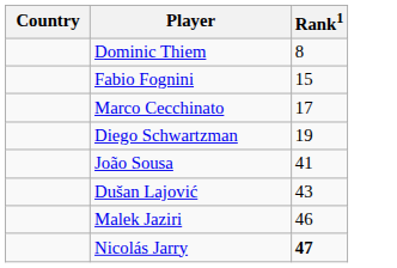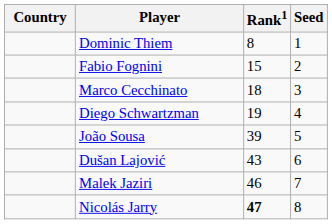 <table class="sortable wikitable">
 <tr>
 <th width="70">Country</th>
 <th width="175">Player</th>
 <th>Rank<sup>1</sup></th>
+<th>Seed</th>
 </tr>
 <tr>
 <td></td>
 <td><a href='#'>Dominic Thiem</a></td>
 <td>8</td>
+<td>1</td>
 </tr>
 <tr>
 <td></td>
 <td><a href='#'>Fabio Fognini</a></td>
 <td>15</td>
+<td>2</td>
 </tr>
 <tr>
 <td></td>
 <td><a href='#'>Marco Cecchinato</a></td>
-<td>17</td>
+<td>18</td>
+<td>3</td>
 </tr>
 <tr>
 <td></td>
 <td><a href='#'>Diego Schwartzman</a></td>
 <td>19</td>
+<td>4</td>
 </tr>
 <tr>
 <td></td>
 <td><a href='#'>João Sousa</a></td>
-<td>41</td>
+<td>39</td>
+<td>5</td>
 </tr>
 <tr>
 <td></td>
 <td><a href='#'>Dušan Lajović</a></td>
 <td>43</td>
+<td>6</td>
 </tr>
 <tr>
 <td></td>
 <td><a href='#'>Malek Jaziri</a></td>
 <td>46</td>
+<td>7</td>
 </tr>
 <tr>
 <td></td>
 <td><a href='#'>Nicolás Jarry</a></td>
 <td><strong>47</strong></td>
+<td>8</td>
 </tr>
 </table>
